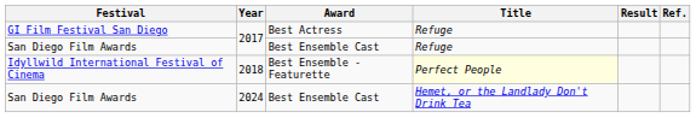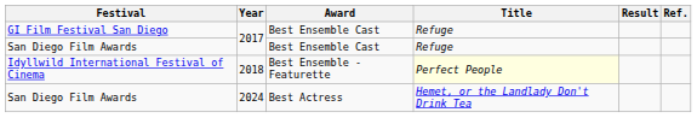 <table class="wikitable">
 <tr>
 <th>Festival</th>
 <th>Year</th>
 <th>Award</th>
 <th>Title</th>
 <th>Result</th>
 <th>Ref.</th>
 </tr>
 <tr>
 <td><a href='#'>GI Film Festival San Diego</a></td>
 <td rowspan="2">2017</td>
-<td>Best Actress</td>
+<td>Best Ensemble Cast</td>
 <td><em>Refuge</em></td>
 <td></td>
 <td></td>
 </tr>
 <tr>
 <td>San Diego Film Awards</td>
 <td>Best Ensemble Cast</td>
 <td><em>Refuge</em></td>
 <td></td>
 <td></td>
 </tr>
 <tr>
 <td><a href='#'>Idyllwild International Festival of Cinema</a></td>
 <td>2018</td>
 <td>Best Ensemble - Featurette</td>
 <td style="background: lightyellow;"><em>Perfect People</em></td>
 <td></td>
 <td></td>
 </tr>
 <tr>
 <td>San Diego Film Awards</td>
 <td>2024</td>
-<td>Best Ensemble Cast</td>
+<td>Best Actress</td>
 <td><em><a href='#'>Hemet, or the Landlady Don't Drink Tea</a></em></td>
 <td></td>
 <td></td>
 </tr>
 </table>
